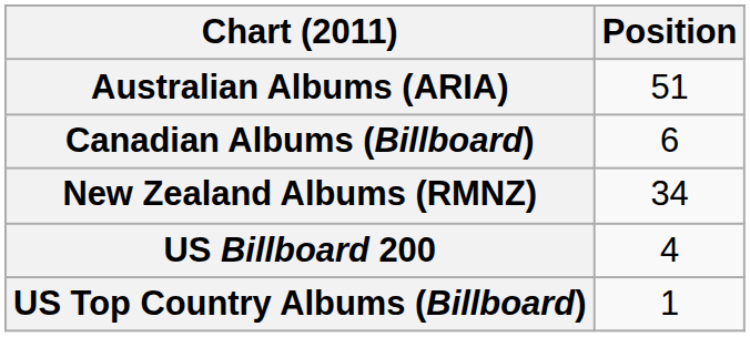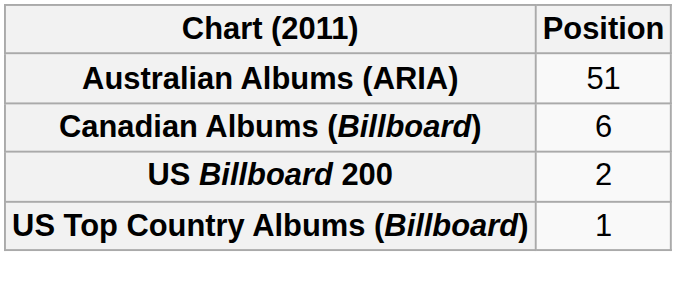 <table class="wikitable sortable plainrowheaders" style="text-align:center;">
 <tr>
 <th>Chart (2011)</th>
 <th>Position</th>
 </tr>
 <tr>
 <th scope="row">Australian Albums (ARIA)</th>
 <td>51</td>
 </tr>
 <tr>
 <th scope="row">Canadian Albums (<em>Billboard</em>)</th>
 <td>6</td>
 </tr>
 <tr>
-<th scope="row">New Zealand Albums (RMNZ)</th>
-<td>34</td>
-</tr>
-<tr>
 <th scope="row">US <em>Billboard</em> 200</th>
-<td>4</td>
+<td>2</td>
 </tr>
 <tr>
 <th scope="row">US Top Country Albums (<em>Billboard</em>)</th>
 <td>1</td>
 </tr>
 </table>
